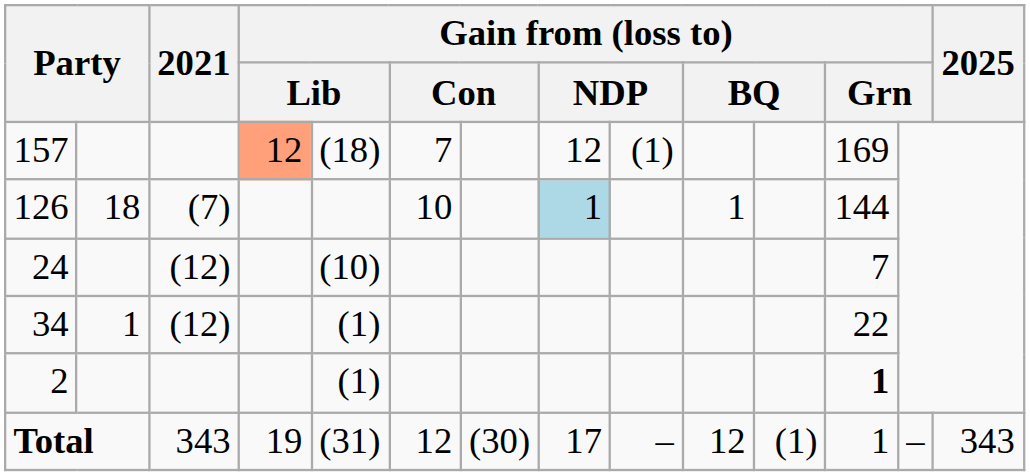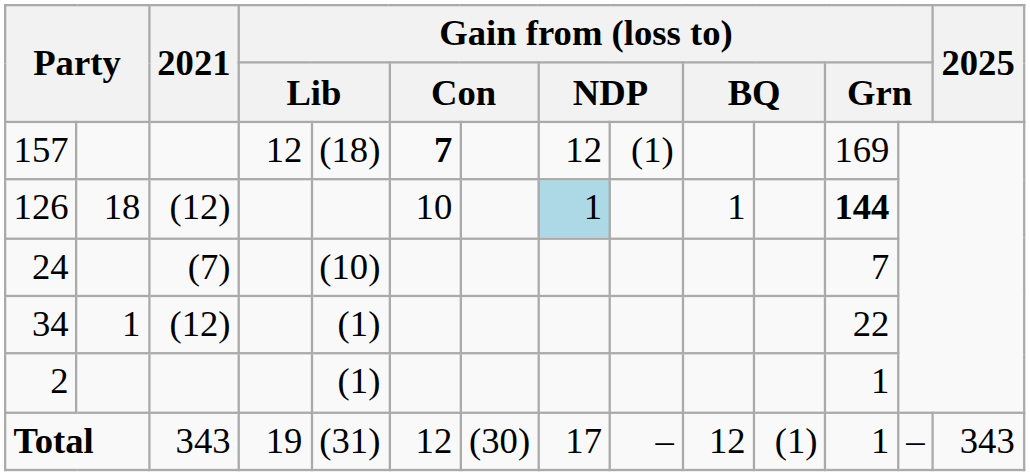 <table class="wikitable" style="text-align:right">
 <tr>
 <th rowspan="2" colspan="2">Party</th>
 <th rowspan="2" style="width:1em;">2021</th>
 <th colspan="10">Gain from (loss to)</th>
 <th rowspan="2" style="width:1em;">2025</th>
 </tr>
 <tr>
 <th colspan="2">Lib</th>
 <th colspan="2">Con</th>
 <th colspan="2">NDP</th>
 <th colspan="2">BQ</th>
 <th colspan="2">Grn</th>
 </tr>
 <tr>
 <td>157</td>
 <td style="width:1.5em;"></td>
 <td style="width:1.5em;"></td>
-<td style="background: lightsalmon; width:1.5em;">12</td>
+<td style="width:1.5em;">12</td>
 <td style="width:1.5em;">(18)</td>
-<td style="width:1.5em;">7</td>
+<td style="width:1.5em;"><strong>7</strong></td>
 <td style="width:1.5em;"></td>
 <td style="width:1.5em;">12</td>
 <td style="width:1.5em;">(1)</td>
 <td style="width:1.5em;"></td>
 <td style="width:1.5em;"></td>
 <td>169</td>
 </tr>
 <tr>
 <td>126</td>
 <td>18</td>
-<td>(7)</td>
+<td>(12)</td>
 <td></td>
 <td></td>
 <td>10</td>
 <td></td>
 <td style="background: lightblue;">1</td>
 <td></td>
 <td>1</td>
 <td></td>
-<td>144</td>
+<td><strong>144</strong></td>
 </tr>
 <tr>
 <td>24</td>
 <td></td>
-<td>(12)</td>
+<td>(7)</td>
 <td></td>
 <td>(10)</td>
 <td></td>
 <td></td>
 <td></td>
 <td></td>
 <td></td>
 <td></td>
 <td>7</td>
 </tr>
 <tr>
 <td>34</td>
 <td>1</td>
 <td>(12)</td>
 <td></td>
 <td>(1)</td>
 <td></td>
 <td></td>
 <td></td>
 <td></td>
 <td></td>
 <td></td>
 <td>22</td>
 </tr>
 <tr>
 <td>2</td>
 <td></td>
 <td></td>
 <td></td>
 <td>(1)</td>
 <td></td>
 <td></td>
 <td></td>
 <td></td>
 <td></td>
 <td></td>
-<td><strong>1</strong></td>
+<td>1</td>
 </tr>
 <tr>
 <td colspan="2" style="text-align:left;"><strong>Total</strong></td>
 <td>343</td>
 <td>19</td>
 <td>(31)</td>
 <td>12</td>
 <td>(30)</td>
 <td>17</td>
 <td>–</td>
 <td>12</td>
 <td>(1)</td>
 <td>1</td>
 <td>–</td>
 <td>343</td>
 </tr>
 </table>
